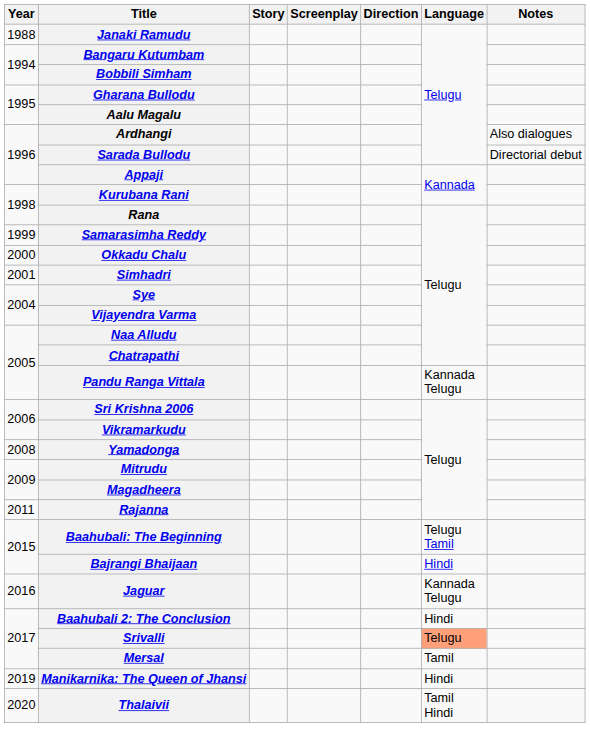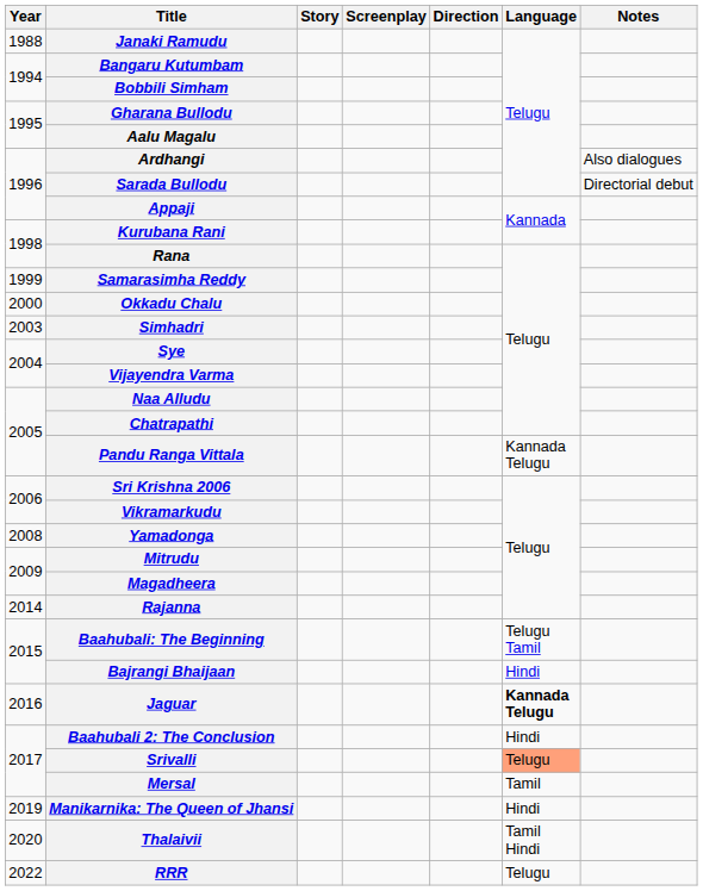 <table class="wikitable sortable plainrowheaders">
 <tr>
 <th scope="col">Year</th>
 <th scope="col">Title</th>
 <th scope="col">Story</th>
 <th scope="col">Screenplay</th>
 <th scope="col">Direction</th>
 <th scope="col">Language</th>
 <th scope="col">Notes</th>
 </tr>
 <tr>
 <td>1988</td>
 <th scope="row"><em><a href='#'>Janaki Ramudu</a></em></th>
 <td></td>
 <td></td>
 <td></td>
 <td rowspan="7"><a href='#'>Telugu</a></td>
 <td></td>
 </tr>
 <tr>
 <td rowspan="2">1994</td>
 <th scope="row"><em><a href='#'>Bangaru Kutumbam</a></em></th>
 <td></td>
 <td></td>
 <td></td>
 <td></td>
 </tr>
 <tr>
 <th scope="row"><em><a href='#'>Bobbili Simham</a></em></th>
 <td></td>
 <td></td>
 <td></td>
 <td></td>
 </tr>
 <tr>
 <td rowspan="2">1995</td>
 <th scope="row"><em><a href='#'>Gharana Bullodu</a></em></th>
 <td></td>
 <td></td>
 <td></td>
 <td></td>
 </tr>
 <tr>
 <th scope="row"><em>Aalu Magalu</em></th>
 <td></td>
 <td></td>
 <td></td>
 <td></td>
 </tr>
 <tr>
 <td rowspan="3">1996</td>
 <th scope="row"><em>Ardhangi</em></th>
 <td></td>
 <td></td>
 <td></td>
 <td>Also dialogues</td>
 </tr>
 <tr>
 <th scope="row"><em><a href='#'>Sarada Bullodu</a></em></th>
 <td></td>
 <td></td>
 <td></td>
 <td>Directorial debut</td>
 </tr>
 <tr>
 <th scope="row"><em><a href='#'>Appaji</a></em></th>
 <td></td>
 <td></td>
 <td></td>
 <td rowspan="2"><a href='#'>Kannada</a></td>
 <td></td>
 </tr>
 <tr>
 <td rowspan="2">1998</td>
 <th scope="row"><em><a href='#'>Kurubana Rani</a></em></th>
 <td></td>
 <td></td>
 <td></td>
 <td></td>
 </tr>
 <tr>
 <th scope="row"><em>Rana</em></th>
 <td></td>
 <td></td>
 <td></td>
 <td rowspan="8">Telugu</td>
 <td></td>
 </tr>
 <tr>
 <td>1999</td>
 <th scope="row"><em><a href='#'>Samarasimha Reddy</a></em></th>
 <td></td>
 <td></td>
 <td></td>
 <td></td>
 </tr>
 <tr>
 <td>2000</td>
 <th scope="row"><em><a href='#'>Okkadu Chalu</a></em></th>
 <td></td>
 <td></td>
 <td></td>
 <td></td>
 </tr>
 <tr>
-<td>2001</td>
+<td>2003</td>
 <th scope="row"><em><a href='#'>Simhadri</a></em></th>
 <td></td>
 <td></td>
 <td></td>
 <td></td>
 </tr>
 <tr>
 <td rowspan="2">2004</td>
 <th scope="row"><em><a href='#'>Sye</a></em></th>
 <td></td>
 <td></td>
 <td></td>
 <td></td>
 </tr>
 <tr>
 <th scope="row"><em><a href='#'>Vijayendra Varma</a></em></th>
 <td></td>
 <td></td>
 <td></td>
 <td></td>
 </tr>
 <tr>
 <td rowspan="3">2005</td>
 <th scope="row"><em><a href='#'>Naa Alludu</a></em></th>
 <td></td>
 <td></td>
 <td></td>
 <td></td>
 </tr>
 <tr>
 <th scope="row"><em><a href='#'>Chatrapathi</a></em></th>
 <td></td>
 <td></td>
 <td></td>
 <td></td>
 </tr>
 <tr>
 <th scope="row"><em><a href='#'>Pandu Ranga Vittala</a></em></th>
 <td></td>
 <td></td>
 <td></td>
 <td>Kannada<br>Telugu</td>
 <td></td>
 </tr>
 <tr>
 <td rowspan="2">2006</td>
 <th scope="row"><em><a href='#'>Sri Krishna 2006</a></em></th>
 <td></td>
 <td></td>
 <td></td>
 <td rowspan="6">Telugu</td>
 <td></td>
 </tr>
 <tr>
 <th scope="row"><em><a href='#'>Vikramarkudu</a></em></th>
 <td></td>
 <td></td>
 <td></td>
 <td></td>
 </tr>
 <tr>
 <td>2008</td>
 <th scope="row"><em><a href='#'>Yamadonga</a></em></th>
 <td></td>
 <td></td>
 <td></td>
 <td></td>
 </tr>
 <tr>
 <td rowspan="2">2009</td>
 <th scope="row"><em><a href='#'>Mitrudu</a></em></th>
 <td></td>
 <td></td>
 <td></td>
 <td></td>
 </tr>
 <tr>
 <th scope="row"><em><a href='#'>Magadheera</a></em></th>
 <td></td>
 <td></td>
 <td></td>
 <td></td>
 </tr>
 <tr>
-<td>2011</td>
+<td>2014</td>
 <th scope="row"><em><a href='#'>Rajanna</a></em></th>
 <td></td>
 <td></td>
 <td></td>
 <td></td>
 </tr>
 <tr>
 <td rowspan="2">2015</td>
 <th scope="row"><em><a href='#'>Baahubali: The Beginning</a></em></th>
 <td></td>
 <td></td>
 <td></td>
 <td>Telugu<br><a href='#'>Tamil</a></td>
 <td></td>
 </tr>
 <tr>
 <th scope="row"><em><a href='#'>Bajrangi Bhaijaan</a></em></th>
 <td></td>
 <td></td>
 <td></td>
 <td><a href='#'>Hindi</a></td>
 <td></td>
 </tr>
 <tr>
 <td>2016</td>
 <th scope="row"><em><a href='#'>Jaguar</a></em></th>
 <td></td>
 <td></td>
 <td></td>
-<td>Kannada<br>Telugu</td>
+<td><strong>Kannada<br>Telugu</strong></td>
 <td></td>
 </tr>
 <tr>
 <td rowspan="3">2017</td>
 <th scope="row"><em><a href='#'>Baahubali 2: The Conclusion</a></em></th>
 <td></td>
 <td></td>
 <td></td>
 <td>Hindi</td>
 <td></td>
 </tr>
 <tr>
 <th scope="row"><em><a href='#'>Srivalli</a></em></th>
 <td></td>
 <td></td>
 <td></td>
 <td style="background: lightsalmon;">Telugu</td>
 <td></td>
 </tr>
 <tr>
 <th scope="row"><em><a href='#'>Mersal</a></em></th>
 <td></td>
 <td></td>
 <td></td>
 <td>Tamil</td>
 <td></td>
 </tr>
 <tr>
 <td>2019</td>
 <th scope="row"><em><a href='#'>Manikarnika: The Queen of Jhansi</a></em></th>
 <td></td>
 <td></td>
 <td></td>
 <td>Hindi</td>
 <td></td>
 </tr>
 <tr>
 <td>2020</td>
 <th scope="row"><em><a href='#'>Thalaivii</a></em></th>
 <td></td>
 <td></td>
 <td></td>
 <td>Tamil<br>Hindi</td>
 <td></td>
 </tr>
+<tr>
+<td>2022</td>
+<th scope="row"><em><a href='#'>RRR</a></em></th>
+<td></td>
+<td></td>
+<td></td>
+<td>Telugu</td>
+<td></td>
+</tr>
 </table>
